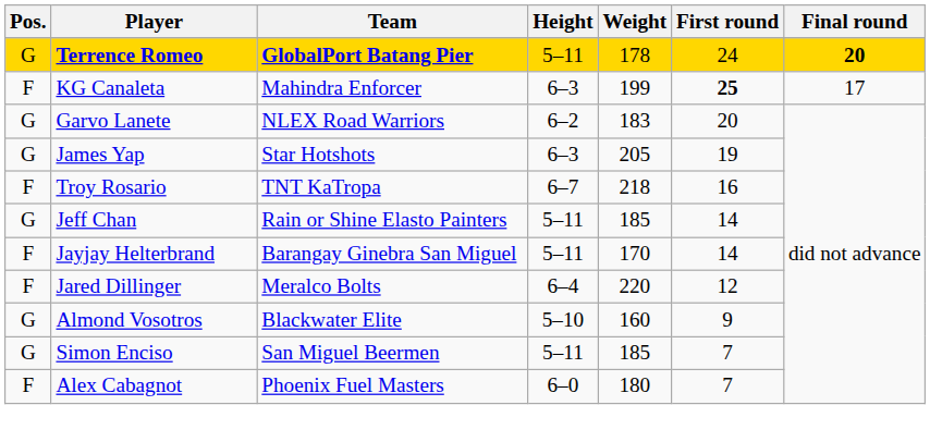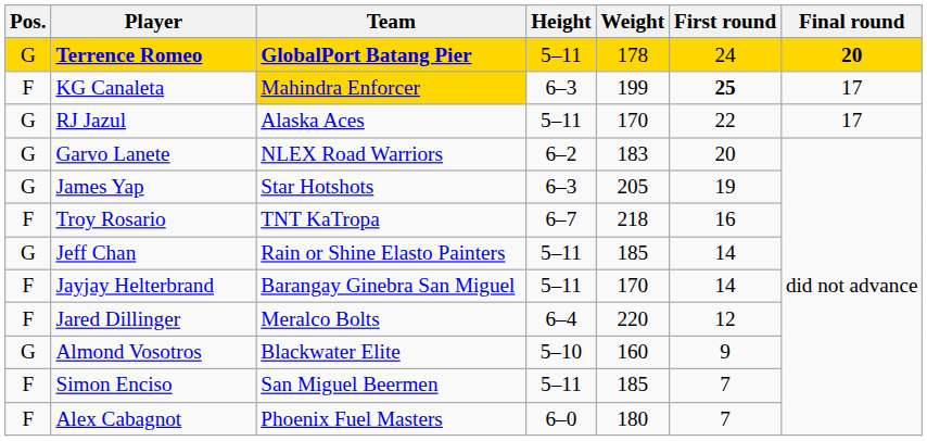 <table class="wikitable">
 <tr>
 <th>Pos.</th>
 <th style="width:150px;">Player</th>
 <th width=200px>Team</th>
 <th>Height</th>
 <th>Weight</th>
 <th>First round</th>
 <th>Final round</th>
 </tr>
 <tr>
 </tr>
 <tr bgcolor=#FFD700>
 <td style="text-align:center">G</td>
 <td><strong><a href='#'>Terrence Romeo</a></strong></td>
 <td><strong><a href='#'>GlobalPort Batang Pier</a></strong></td>
 <td align=center>5–11</td>
 <td align=center>178</td>
 <td align=center>24</td>
 <td style="text-align:center;"><strong>20</strong></td>
 </tr>
 <tr>
 <td style="text-align:center">F</td>
 <td><a href='#'>KG Canaleta</a></td>
-<td><a href='#'>Mahindra Enforcer</a></td>
+<td style="background: gold;"><a href='#'>Mahindra Enforcer</a></td>
 <td align=center>6–3</td>
 <td align=center>199</td>
 <td align=center><strong>25</strong></td>
+<td style="text-align:center;">17</td>
+</tr>
+<tr>
+<td style="text-align:center">G</td>
+<td><a href='#'>RJ Jazul</a></td>
+<td><a href='#'>Alaska Aces</a></td>
+<td align=center>5–11</td>
+<td align=center>170</td>
+<td align=center>22</td>
 <td style="text-align:center;">17</td>
 </tr>
 <tr>
 <td style="text-align:center">G</td>
 <td><a href='#'>Garvo Lanete</a></td>
 <td><a href='#'>NLEX Road Warriors</a></td>
 <td align=center>6–2</td>
 <td align=center>183</td>
 <td align=center>20</td>
 <td rowspan=9>did not advance</td>
 </tr>
 <tr>
 <td style="text-align:center">G</td>
 <td><a href='#'>James Yap</a></td>
 <td><a href='#'>Star Hotshots</a></td>
 <td align=center>6–3</td>
 <td align=center>205</td>
 <td align=center>19</td>
 </tr>
 <tr>
 <td style="text-align:center">F</td>
 <td><a href='#'>Troy Rosario</a></td>
 <td><a href='#'>TNT KaTropa</a></td>
 <td align=center>6–7</td>
 <td align=center>218</td>
 <td align=center>16</td>
 </tr>
 <tr>
 <td style="text-align:center">G</td>
 <td><a href='#'>Jeff Chan</a></td>
 <td><a href='#'>Rain or Shine Elasto Painters</a></td>
 <td align=center>5–11</td>
 <td align=center>185</td>
 <td align=center>14</td>
 </tr>
 <tr>
 <td style="text-align:center">F</td>
 <td><a href='#'>Jayjay Helterbrand</a></td>
 <td><a href='#'>Barangay Ginebra San Miguel</a></td>
 <td align=center>5–11</td>
 <td align=center>170</td>
 <td align=center>14</td>
 </tr>
 <tr>
 <td style="text-align:center">F</td>
 <td><a href='#'>Jared Dillinger</a></td>
 <td><a href='#'>Meralco Bolts</a></td>
 <td align=center>6–4</td>
 <td align=center>220</td>
 <td align=center>12</td>
 </tr>
 <tr>
 <td style="text-align:center">G</td>
 <td><a href='#'>Almond Vosotros</a></td>
 <td><a href='#'>Blackwater Elite</a></td>
 <td align=center>5–10</td>
 <td align=center>160</td>
 <td align=center>9</td>
 </tr>
 <tr>
-<td style="text-align:center">G</td>
+<td style="text-align:center">F</td>
 <td><a href='#'>Simon Enciso</a></td>
 <td><a href='#'>San Miguel Beermen</a></td>
 <td align=center>5–11</td>
 <td align=center>185</td>
 <td align=center>7</td>
 </tr>
 <tr>
 <td style="text-align:center">F</td>
 <td><a href='#'>Alex Cabagnot</a></td>
 <td><a href='#'>Phoenix Fuel Masters</a></td>
 <td align=center>6–0</td>
 <td align=center>180</td>
 <td align=center>7</td>
 </tr>
 </table>
